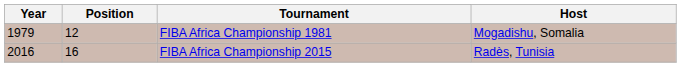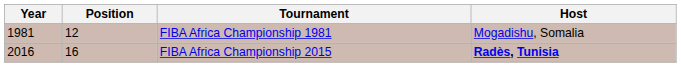 <table class="wikitable" width=70%>
 <tr>
 <th>Year</th>
 <th>Position</th>
 <th>Tournament</th>
 <th>Host</th>
 </tr>
 <tr valign="top" bgcolor="#CEBAB0">
-<td>1979</td>
+<td>1981</td>
 <td>12</td>
 <td><a href='#'>FIBA Africa Championship 1981</a></td>
 <td><a href='#'>Mogadishu</a>, Somalia</td>
 </tr>
 <tr valign="top" bgcolor="#CEBAB0">
 <td>2016</td>
 <td>16</td>
 <td><a href='#'>FIBA Africa Championship 2015</a></td>
-<td><a href='#'>Radès</a>, <a href='#'>Tunisia</a></td>
+<td><strong><a href='#'>Radès</a>, <a href='#'>Tunisia</a></strong></td>
 </tr>
 </table>
